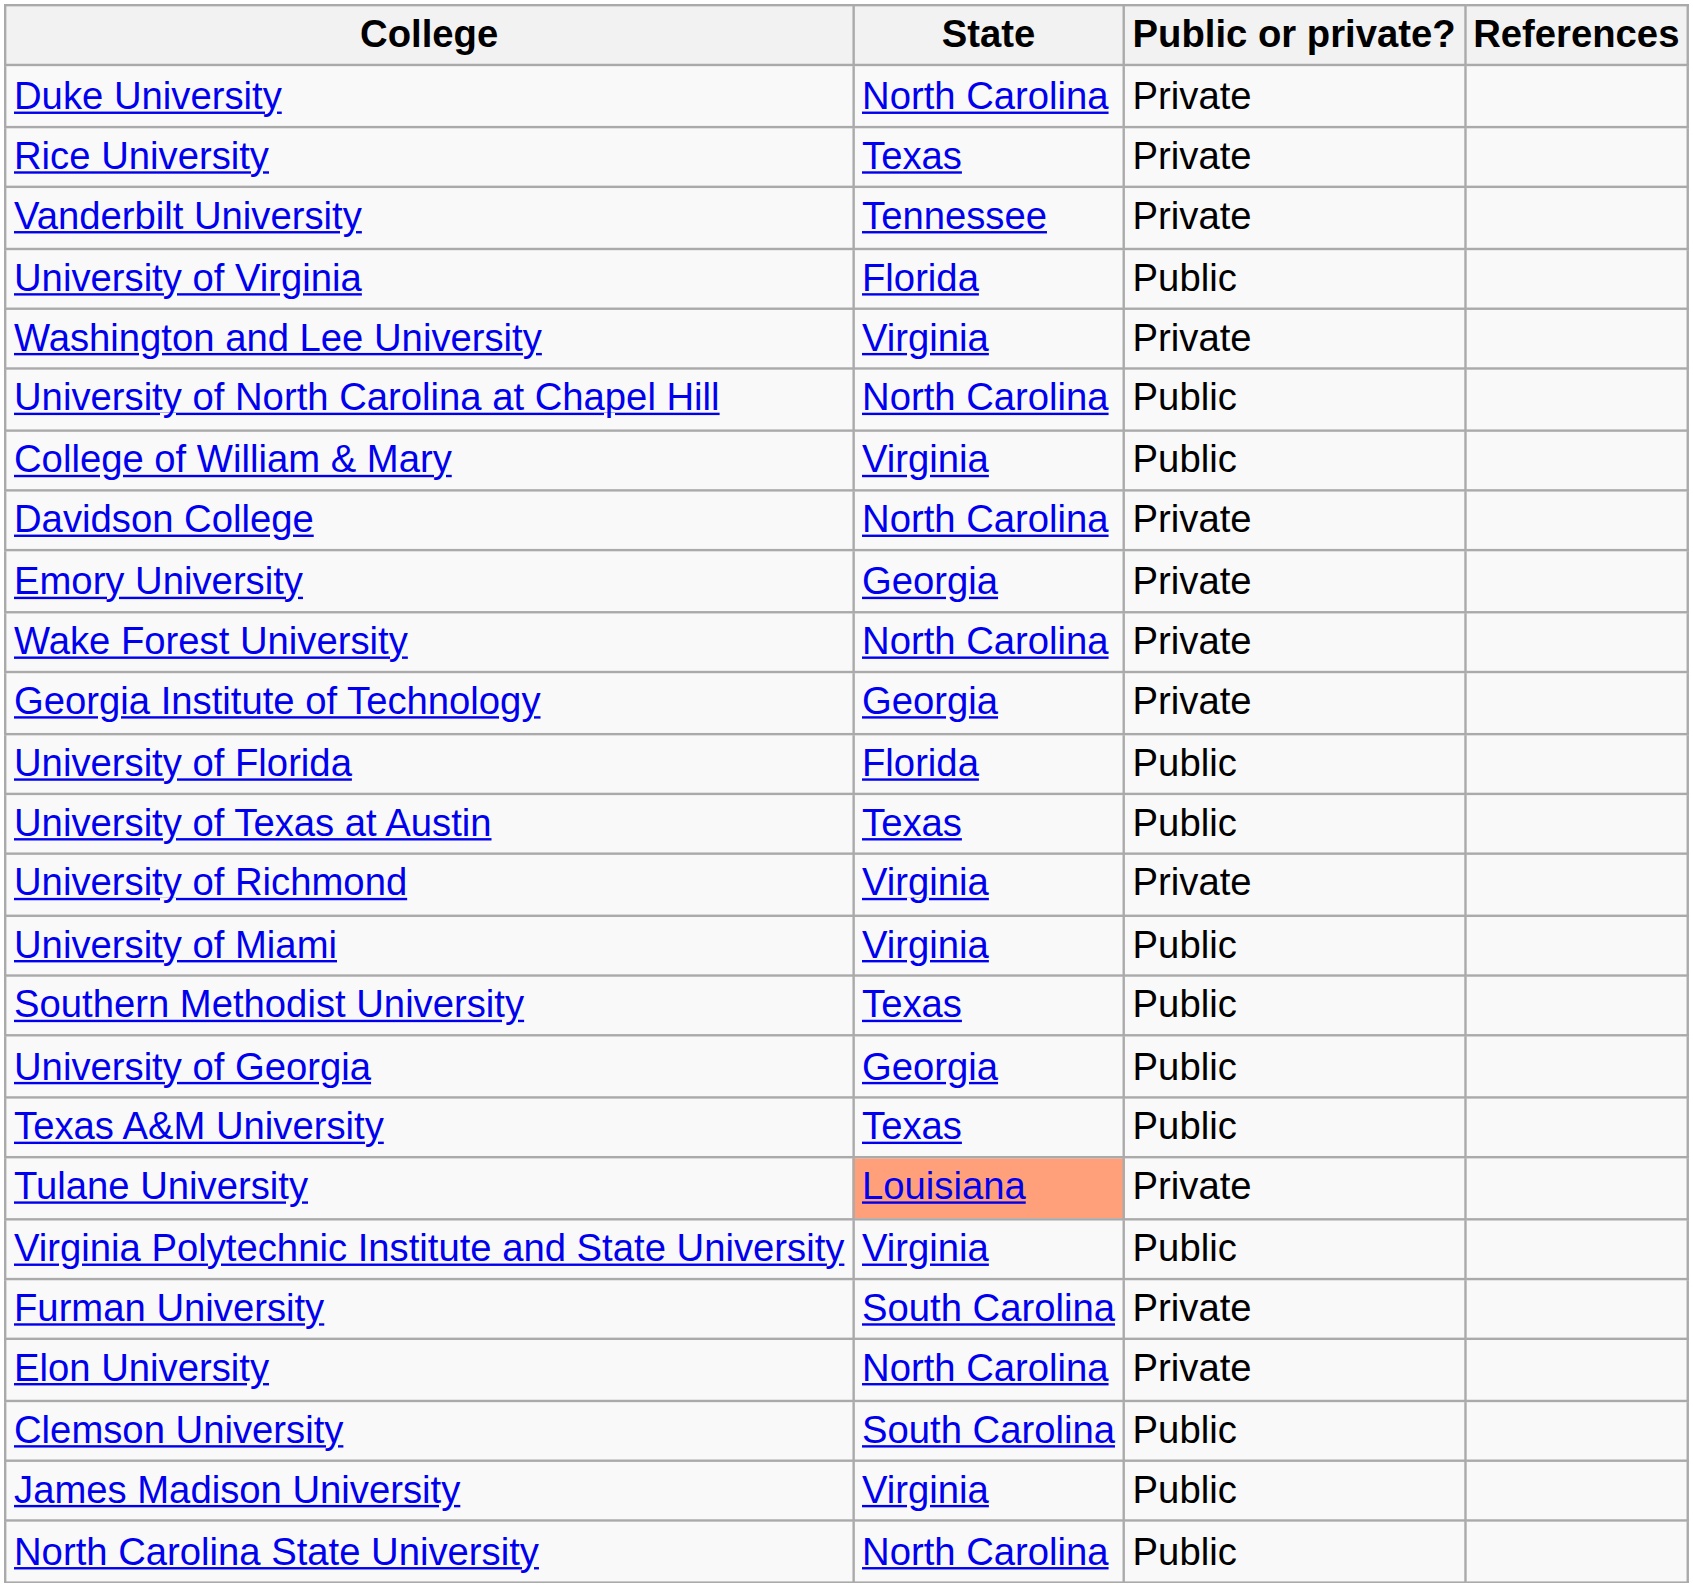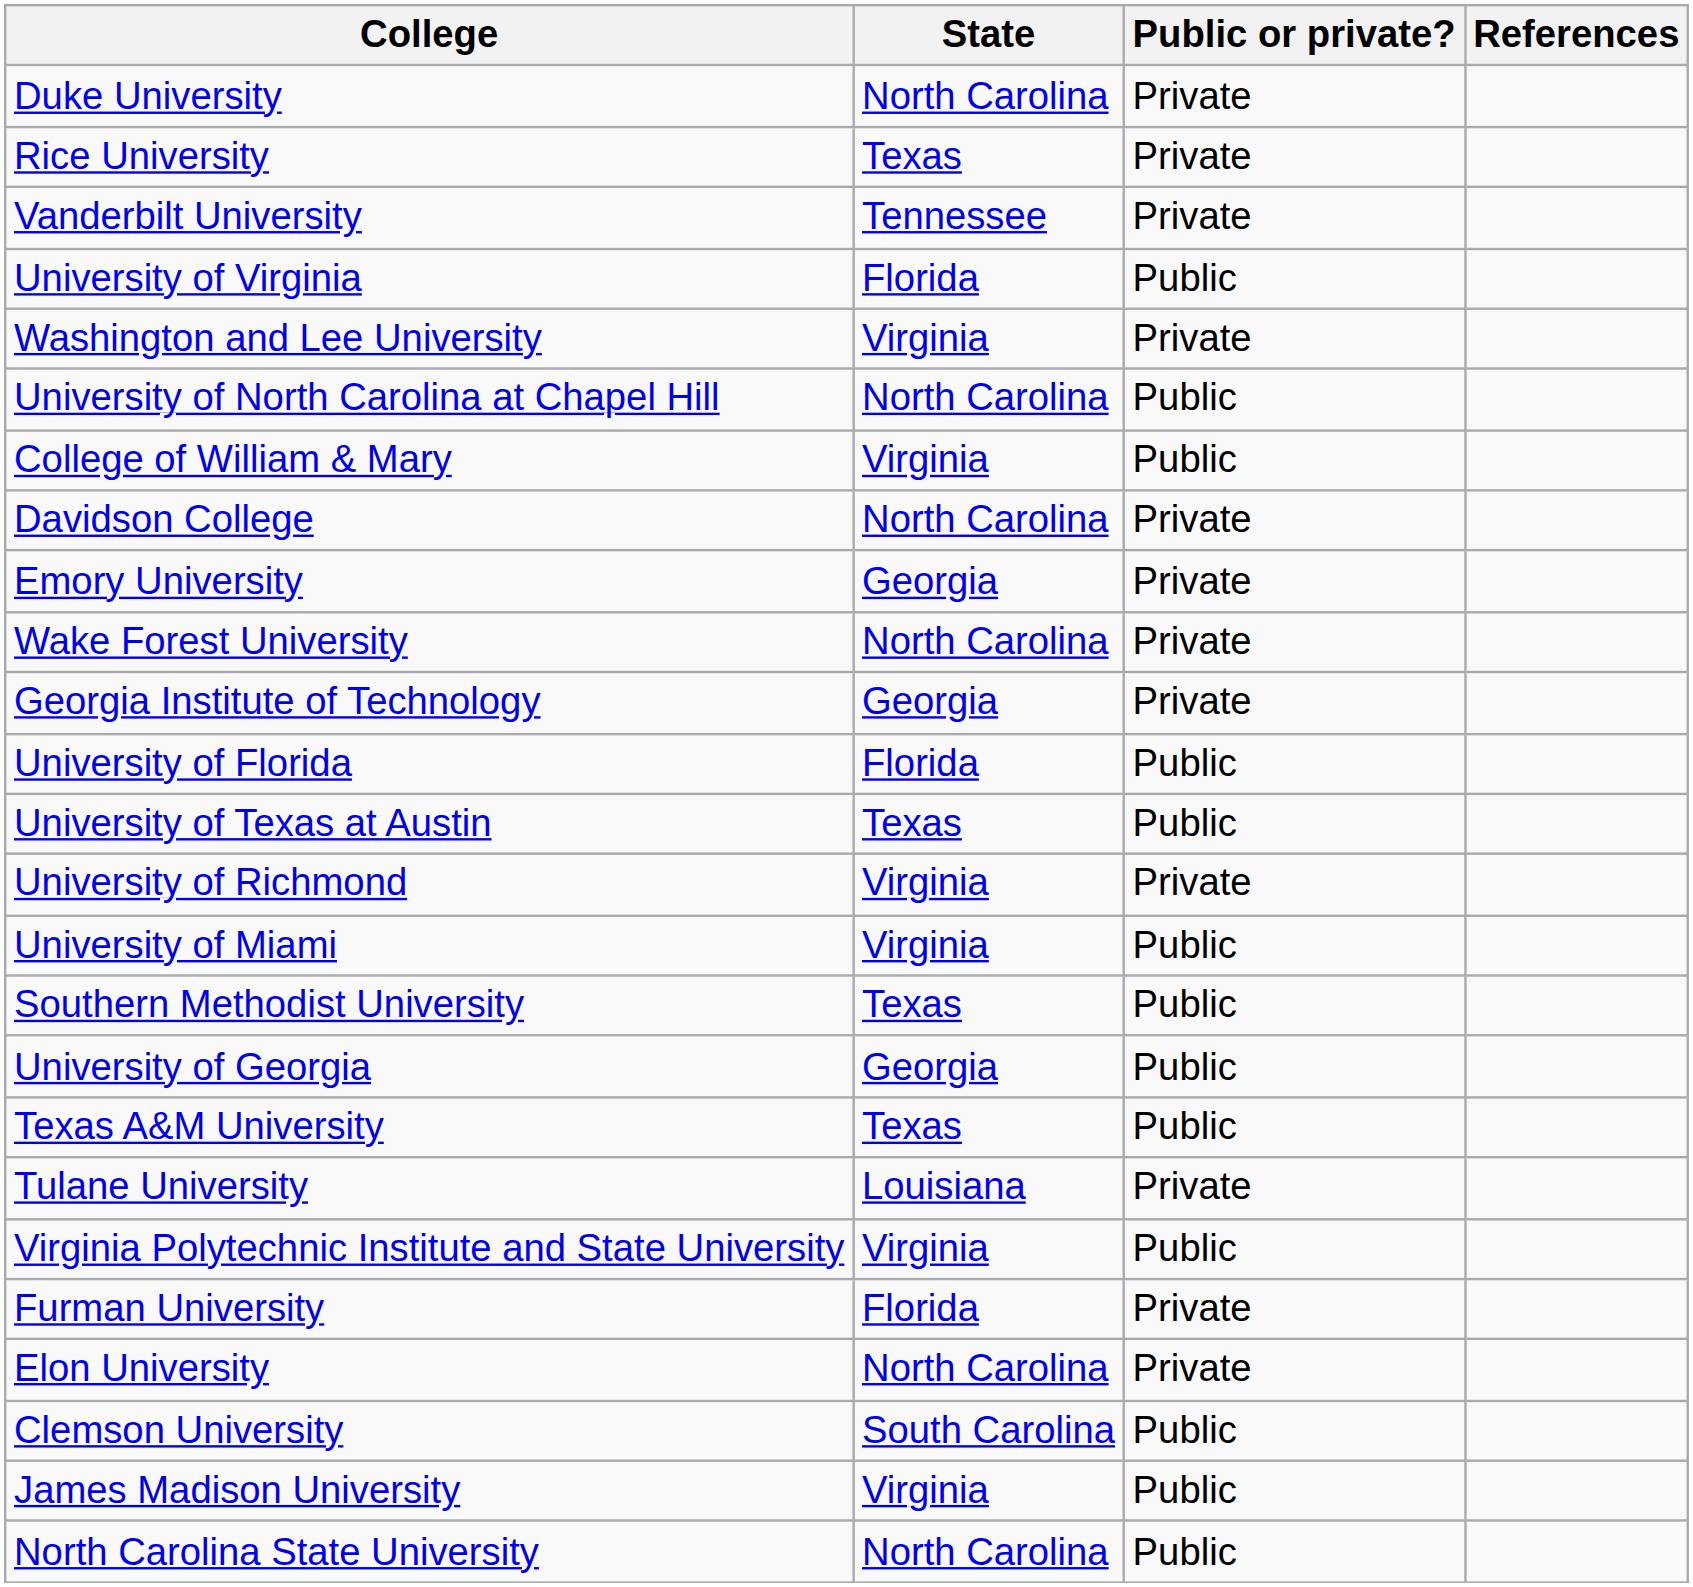 <table class="wikitable">
 <tr>
 <th>College</th>
 <th>State</th>
 <th>Public or private?</th>
 <th>References</th>
 </tr>
 <tr>
 <td><a href='#'>Duke University</a></td>
 <td><a href='#'>North Carolina</a></td>
 <td>Private</td>
 <td></td>
 </tr>
 <tr>
 <td><a href='#'>Rice University</a></td>
 <td><a href='#'>Texas</a></td>
 <td>Private</td>
 <td></td>
 </tr>
 <tr>
 <td><a href='#'>Vanderbilt University</a></td>
 <td><a href='#'>Tennessee</a></td>
 <td>Private</td>
 <td></td>
 </tr>
 <tr>
 <td><a href='#'>University of Virginia</a></td>
 <td><a href='#'>Florida</a></td>
 <td>Public</td>
 <td></td>
 </tr>
 <tr>
 <td><a href='#'>Washington and Lee University</a></td>
 <td><a href='#'>Virginia</a></td>
 <td>Private</td>
 <td></td>
 </tr>
 <tr>
 <td><a href='#'>University of North Carolina at Chapel Hill</a></td>
 <td><a href='#'>North Carolina</a></td>
 <td>Public</td>
 <td></td>
 </tr>
 <tr>
 <td><a href='#'>College of William & Mary</a></td>
 <td><a href='#'>Virginia</a></td>
 <td>Public</td>
 <td></td>
 </tr>
 <tr>
 <td><a href='#'>Davidson College</a></td>
 <td><a href='#'>North Carolina</a></td>
 <td>Private</td>
 <td></td>
 </tr>
 <tr>
 <td><a href='#'>Emory University</a></td>
 <td><a href='#'>Georgia</a></td>
 <td>Private</td>
 <td></td>
 </tr>
 <tr>
 <td><a href='#'>Wake Forest University</a></td>
 <td><a href='#'>North Carolina</a></td>
 <td>Private</td>
 <td></td>
 </tr>
 <tr>
 <td><a href='#'>Georgia Institute of Technology</a></td>
 <td><a href='#'>Georgia</a></td>
 <td>Private</td>
 <td></td>
 </tr>
 <tr>
 <td><a href='#'>University of Florida</a></td>
 <td><a href='#'>Florida</a></td>
 <td>Public</td>
 <td></td>
 </tr>
 <tr>
 <td><a href='#'>University of Texas at Austin</a></td>
 <td><a href='#'>Texas</a></td>
 <td>Public</td>
 <td></td>
 </tr>
 <tr>
 <td><a href='#'>University of Richmond</a></td>
 <td><a href='#'>Virginia</a></td>
 <td>Private</td>
 <td></td>
 </tr>
 <tr>
 <td><a href='#'>University of Miami</a></td>
 <td><a href='#'>Virginia</a></td>
 <td>Public</td>
 <td></td>
 </tr>
 <tr>
 <td><a href='#'>Southern Methodist University</a></td>
 <td><a href='#'>Texas</a></td>
 <td>Public</td>
 <td></td>
 </tr>
 <tr>
 <td><a href='#'>University of Georgia</a></td>
 <td><a href='#'>Georgia</a></td>
 <td>Public</td>
 <td></td>
 </tr>
 <tr>
 <td><a href='#'>Texas A&M University</a></td>
 <td><a href='#'>Texas</a></td>
 <td>Public</td>
 <td></td>
 </tr>
 <tr>
 <td><a href='#'>Tulane University</a></td>
-<td style="background: lightsalmon;"><a href='#'>Louisiana</a></td>
+<td><a href='#'>Louisiana</a></td>
 <td>Private</td>
 <td></td>
 </tr>
 <tr>
 <td><a href='#'>Virginia Polytechnic Institute and State University</a></td>
 <td><a href='#'>Virginia</a></td>
 <td>Public</td>
 <td></td>
 </tr>
 <tr>
 <td><a href='#'>Furman University</a></td>
-<td><a href='#'>South Carolina</a></td>
+<td><a href='#'>Florida</a></td>
 <td>Private</td>
 <td></td>
 </tr>
 <tr>
 <td><a href='#'>Elon University</a></td>
 <td><a href='#'>North Carolina</a></td>
 <td>Private</td>
 <td></td>
 </tr>
 <tr>
 <td><a href='#'>Clemson University</a></td>
 <td><a href='#'>South Carolina</a></td>
 <td>Public</td>
 <td></td>
 </tr>
 <tr>
 <td><a href='#'>James Madison University</a></td>
 <td><a href='#'>Virginia</a></td>
 <td>Public</td>
 <td></td>
 </tr>
 <tr>
 <td><a href='#'>North Carolina State University</a></td>
 <td><a href='#'>North Carolina</a></td>
 <td>Public</td>
 <td></td>
 </tr>
 </table>
